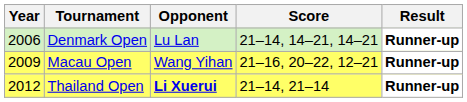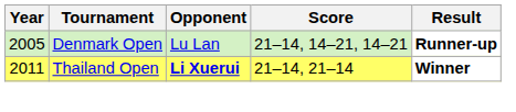 <table class="sortable wikitable" style="font-size: 90%;">
 <tr>
 <th>Year</th>
 <th>Tournament</th>
 <th>Opponent</th>
 <th>Score</th>
 <th>Result</th>
 </tr>
 <tr style="background:#D4F1C5">
-<td align="center">2006</td>
+<td align="center">2005</td>
 <td align="left"><a href='#'>Denmark Open</a></td>
 <td align="left"> <a href='#'>Lu Lan</a></td>
 <td align="left">21–14, 14–21, 14–21</td>
 <td style="text-align:left; background:white"> <strong>Runner-up</strong></td>
 </tr>
 <tr style="background:#FFFF67">
-<td align="center">2009</td>
-<td align="left"><a href='#'>Macau Open</a></td>
-<td align="left"> <a href='#'>Wang Yihan</a></td>
-<td align="left">21–16, 20–22, 12–21</td>
-<td style="text-align:left; background:white"> <strong>Runner-up</strong></td>
-</tr>
-<tr style="background:#FFFF67">
-<td align="center">2012</td>
+<td align="center">2011</td>
 <td align="left"><a href='#'>Thailand Open</a></td>
 <td align="left"><strong> <a href='#'>Li Xuerui</a></strong></td>
 <td align="left">21–14, 21–14</td>
-<td style="text-align:left; background:white"> <strong>Runner-up</strong></td>
+<td style="text-align:left; background:white"> <strong>Winner</strong></td>
 </tr>
 </table>
